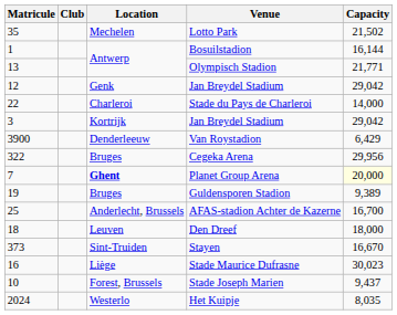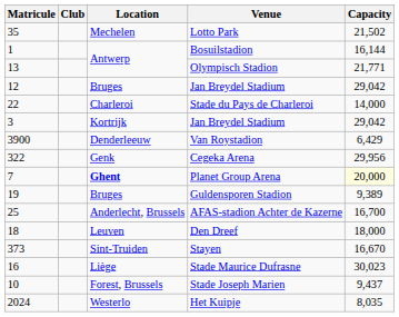 <table class="wikitable sortable">
 <tr>
 <th>Matricule</th>
 <th>Club</th>
 <th>Location</th>
 <th>Venue</th>
 <th>Capacity </th>
 </tr>
 <tr>
 <td>35</td>
 <td></td>
 <td><a href='#'>Mechelen</a></td>
 <td><a href='#'>Lotto Park</a></td>
 <td style="text-align: center;">21,502</td>
 </tr>
 <tr>
 <td>1</td>
 <td></td>
 <td rowspan="2"><a href='#'>Antwerp</a></td>
 <td><a href='#'>Bosuilstadion</a></td>
 <td style="text-align: center;">16,144</td>
 </tr>
 <tr>
 <td>13</td>
 <td></td>
 <td><a href='#'>Olympisch Stadion</a></td>
 <td style="text-align: center;">21,771</td>
 </tr>
 <tr>
 <td>12</td>
 <td></td>
-<td><a href='#'>Genk</a></td>
+<td><a href='#'>Bruges</a></td>
 <td><a href='#'>Jan Breydel Stadium</a></td>
 <td style="text-align: center;">29,042</td>
 </tr>
 <tr>
 <td>22</td>
 <td></td>
 <td><a href='#'>Charleroi</a></td>
 <td><a href='#'>Stade du Pays de Charleroi</a></td>
 <td style="text-align: center;">14,000</td>
 </tr>
 <tr>
 <td>3</td>
 <td></td>
 <td><a href='#'>Kortrijk</a></td>
 <td><a href='#'>Jan Breydel Stadium</a></td>
 <td style="text-align: center;">29,042</td>
 </tr>
 <tr>
 <td>3900</td>
 <td></td>
 <td><a href='#'>Denderleeuw</a></td>
 <td><a href='#'>Van Roystadion</a></td>
 <td style="text-align: center;">6,429</td>
 </tr>
 <tr>
 <td>322</td>
 <td></td>
-<td><a href='#'>Bruges</a></td>
+<td><a href='#'>Genk</a></td>
 <td><a href='#'>Cegeka Arena</a></td>
 <td style="text-align: center;">29,956</td>
 </tr>
 <tr>
 <td>7</td>
 <td></td>
 <td><strong><a href='#'>Ghent</a></strong></td>
 <td><a href='#'>Planet Group Arena</a></td>
 <td style="background: lightyellow; text-align: center;">20,000</td>
 </tr>
 <tr>
 <td>19</td>
 <td></td>
 <td><a href='#'>Bruges</a></td>
 <td><a href='#'>Guldensporen Stadion</a></td>
 <td style="text-align: center;">9,389</td>
 </tr>
 <tr>
 <td>25</td>
 <td></td>
 <td><a href='#'>Anderlecht</a>, <a href='#'>Brussels</a></td>
 <td><a href='#'>AFAS-stadion Achter de Kazerne</a></td>
 <td style="text-align: center;">16,700</td>
 </tr>
 <tr>
 <td>18</td>
 <td></td>
 <td><a href='#'>Leuven</a></td>
 <td><a href='#'>Den Dreef</a></td>
 <td style="text-align: center;">18,000</td>
 </tr>
 <tr>
 <td>373</td>
 <td></td>
 <td><a href='#'>Sint-Truiden</a></td>
 <td><a href='#'>Stayen</a></td>
 <td style="text-align: center;">16,670</td>
 </tr>
 <tr>
 <td>16</td>
 <td></td>
 <td><a href='#'>Liège</a></td>
 <td><a href='#'>Stade Maurice Dufrasne</a></td>
 <td style="text-align: center;">30,023</td>
 </tr>
 <tr>
 <td>10</td>
 <td></td>
 <td><a href='#'>Forest</a>, <a href='#'>Brussels</a></td>
 <td><a href='#'>Stade Joseph Marien</a></td>
 <td style="text-align: center;">9,437</td>
 </tr>
 <tr>
 <td>2024</td>
 <td></td>
 <td><a href='#'>Westerlo</a></td>
 <td><a href='#'>Het Kuipje</a></td>
 <td style="text-align: center;">8,035</td>
 </tr>
 </table>
